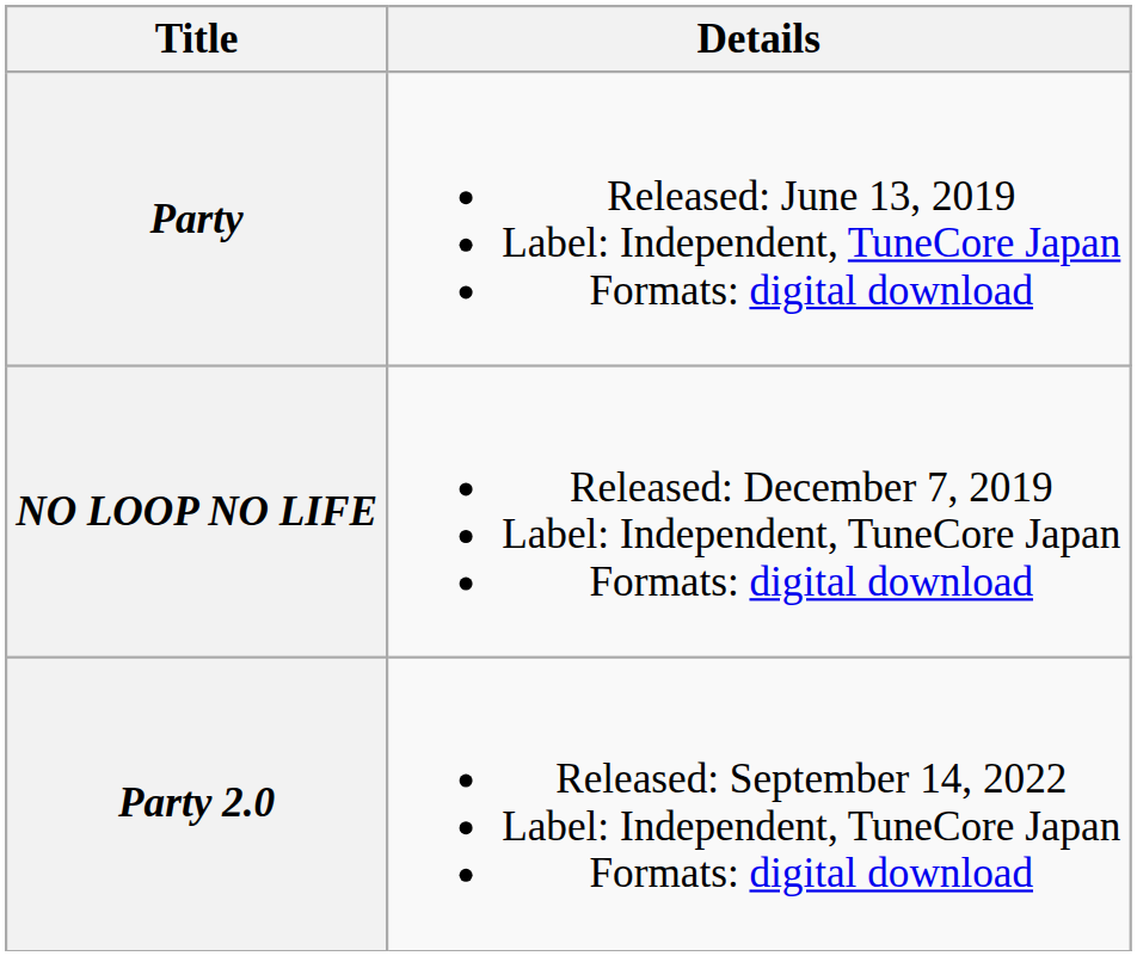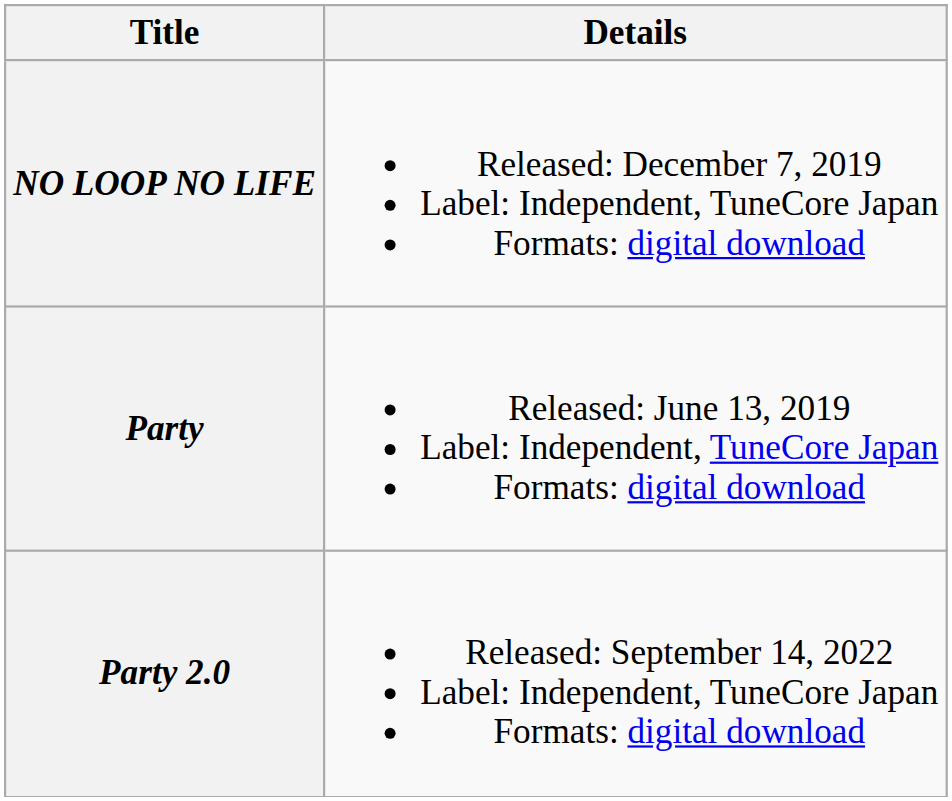 <table class="wikitable plainrowheaders" style="text-align:center;">
 <tr>
 <th scope="col">Title</th>
 <th scope="col">Details</th>
 </tr>
 <tr>
+<th scope="row"><em>NO LOOP NO LIFE</em></th>
+<td><br><ul><li>Released: December 7, 2019</li><li>Label: Independent, TuneCore Japan</li><li>Formats: <a href='#'>digital download</a></li></ul></td>
+</tr>
+<tr>
 <th scope="row"><em>Party</em></th>
 <td><br><ul><li>Released: June 13, 2019</li><li>Label: Independent, <a href='#'>TuneCore Japan</a></li><li>Formats: <a href='#'>digital download</a></li></ul></td>
-</tr>
-<tr>
-<th scope="row"><em>NO LOOP NO LIFE</em></th>
-<td><br><ul><li>Released: December 7, 2019</li><li>Label: Independent, TuneCore Japan</li><li>Formats: <a href='#'>digital download</a></li></ul></td>
 </tr>
 <tr>
 <th scope="row"><em>Party 2.0</em></th>
 <td><br><ul><li>Released: September 14, 2022</li><li>Label: Independent, TuneCore Japan</li><li>Formats: <a href='#'>digital download</a></li></ul></td>
 </tr>
 </table>
